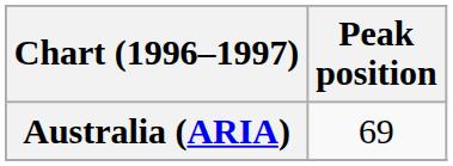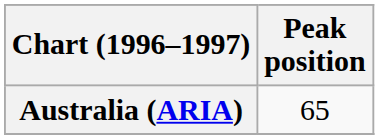 <table class="wikitable sortable plainrowheaders">
 <tr>
 <th>Chart (1996–1997)</th>
 <th>Peak<br>position</th>
 </tr>
 <tr>
 <th scope="row">Australia (<a href='#'>ARIA</a>)</th>
-<td align="center">69</td>
+<td align="center">65</td>
 </tr>
 <tr>
 </tr>
 <tr>
 </tr>
 <tr>
 </tr>
 <tr>
 </tr>
 <tr>
 </tr>
 <tr>
 </tr>
 <tr>
 </tr>
 <tr>
 </tr>
 <tr>
 </tr>
 </table>
